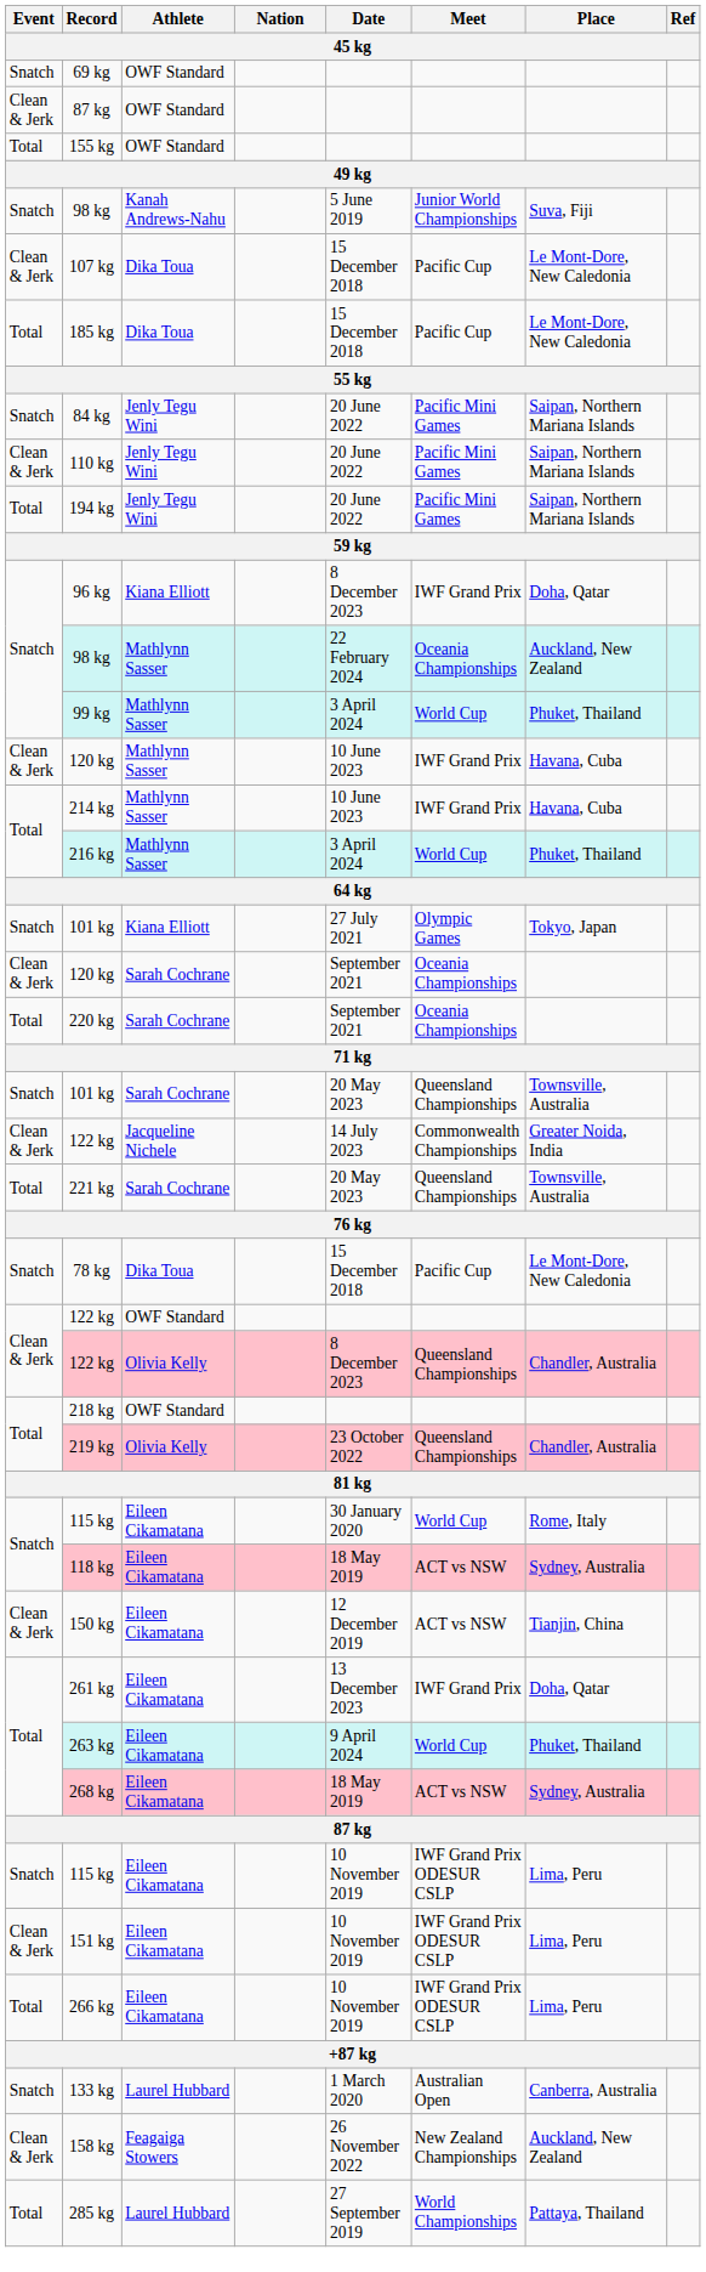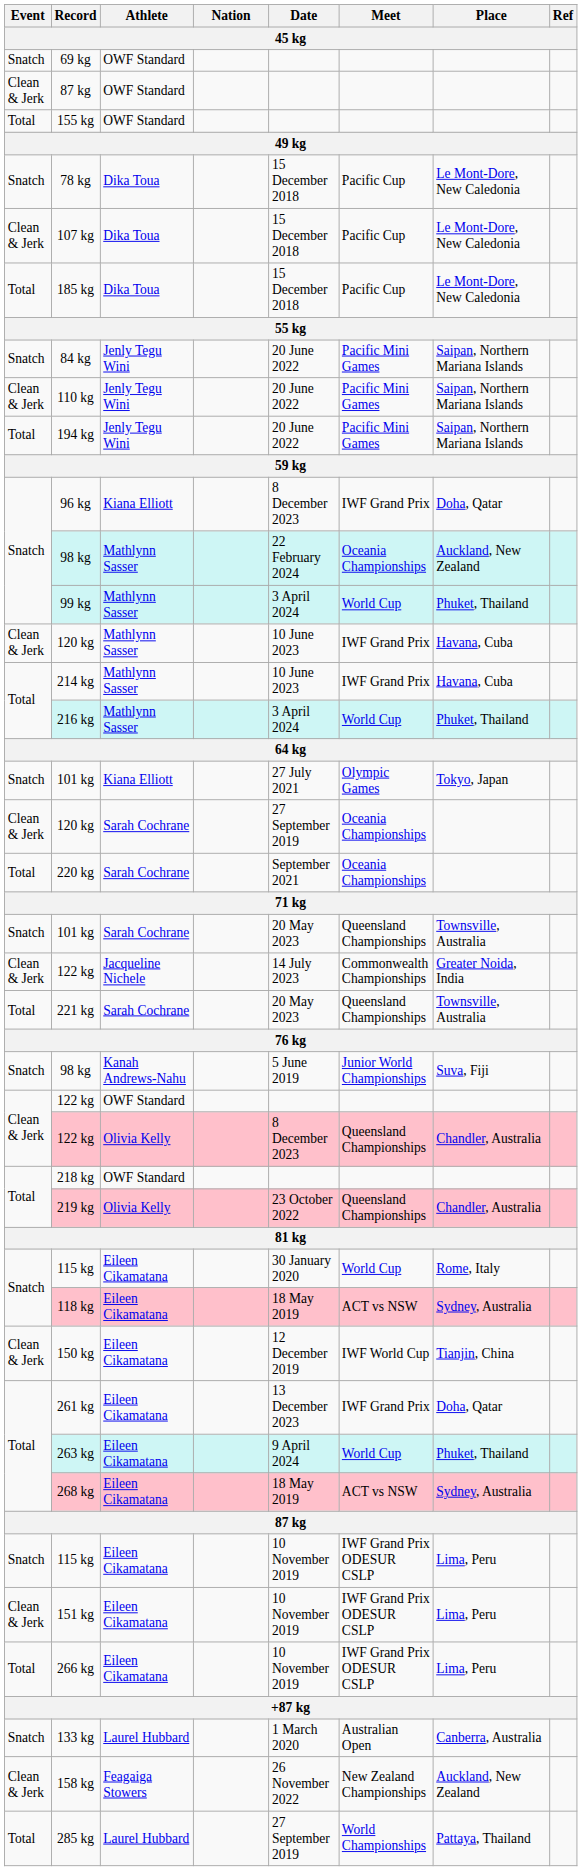 <table class="wikitable" style="font-size:90%;">
 <tr>
 <th width=8%>Event</th>
 <th width=6%>Record</th>
 <th width=16%>Athlete</th>
 <th width=13%>Nation</th>
 <th width=12%>Date</th>
 <th width=16%>Meet</th>
 <th width=20%>Place</th>
 <th width=4%>Ref</th>
 </tr>
 <tr bgcolor="#DDDDDD">
 <th colspan=8>45 kg</th>
 </tr>
 <tr>
 <td>Snatch</td>
 <td align=center>69 kg</td>
 <td>OWF Standard</td>
 <td></td>
 <td></td>
 <td></td>
 <td></td>
 <td></td>
 </tr>
 <tr>
 <td>Clean & Jerk</td>
 <td align=center>87 kg</td>
 <td>OWF Standard</td>
 <td></td>
 <td></td>
 <td></td>
 <td></td>
 <td></td>
 </tr>
 <tr>
 <td>Total</td>
 <td align=center>155 kg</td>
 <td>OWF Standard</td>
 <td></td>
 <td></td>
 <td></td>
 <td></td>
 <td></td>
 </tr>
 <tr bgcolor="#DDDDDD">
 <th colspan=8>49 kg</th>
 </tr>
 <tr>
 <td>Snatch</td>
-<td align=center>98 kg</td>
-<td><a href='#'>Kanah Andrews-Nahu</a></td>
+<td align=center>78 kg</td>
+<td><a href='#'>Dika Toua</a></td>
 <td></td>
-<td>5 June 2019</td>
-<td><a href='#'>Junior World Championships</a></td>
-<td><a href='#'>Suva</a>, Fiji</td>
+<td>15 December 2018</td>
+<td>Pacific Cup</td>
+<td><a href='#'>Le Mont-Dore</a>, New Caledonia</td>
 <td></td>
 </tr>
 <tr>
 <td>Clean & Jerk</td>
 <td align=center>107 kg</td>
 <td><a href='#'>Dika Toua</a></td>
 <td></td>
 <td>15 December 2018</td>
 <td>Pacific Cup</td>
 <td><a href='#'>Le Mont-Dore</a>, New Caledonia</td>
 <td></td>
 </tr>
 <tr>
 <td>Total</td>
 <td align=center>185 kg</td>
 <td><a href='#'>Dika Toua</a></td>
 <td></td>
 <td>15 December 2018</td>
 <td>Pacific Cup</td>
 <td><a href='#'>Le Mont-Dore</a>, New Caledonia</td>
 <td></td>
 </tr>
 <tr bgcolor="#DDDDDD">
 <th colspan=8>55 kg</th>
 </tr>
 <tr>
 <td>Snatch</td>
 <td align=center>84 kg</td>
 <td><a href='#'>Jenly Tegu Wini</a></td>
 <td></td>
 <td>20 June 2022</td>
 <td><a href='#'>Pacific Mini Games</a></td>
 <td><a href='#'>Saipan</a>, Northern Mariana Islands</td>
 <td></td>
 </tr>
 <tr>
 <td>Clean & Jerk</td>
 <td align=center>110 kg</td>
 <td><a href='#'>Jenly Tegu Wini</a></td>
 <td></td>
 <td>20 June 2022</td>
 <td><a href='#'>Pacific Mini Games</a></td>
 <td><a href='#'>Saipan</a>, Northern Mariana Islands</td>
 <td></td>
 </tr>
 <tr>
 <td>Total</td>
 <td align=center>194 kg</td>
 <td><a href='#'>Jenly Tegu Wini</a></td>
 <td></td>
 <td>20 June 2022</td>
 <td><a href='#'>Pacific Mini Games</a></td>
 <td><a href='#'>Saipan</a>, Northern Mariana Islands</td>
 <td></td>
 </tr>
 <tr bgcolor="#DDDDDD">
 <th colspan=8>59 kg</th>
 </tr>
 <tr>
 <td rowspan=3>Snatch</td>
 <td align=center>96 kg</td>
 <td><a href='#'>Kiana Elliott</a></td>
 <td></td>
 <td>8 December 2023</td>
 <td>IWF Grand Prix</td>
 <td><a href='#'>Doha</a>, Qatar</td>
 <td></td>
 </tr>
 <tr bgcolor=#CEF6F5>
 <td align=center>98 kg</td>
 <td><a href='#'>Mathlynn Sasser</a></td>
 <td></td>
 <td>22 February 2024</td>
 <td><a href='#'>Oceania Championships</a></td>
 <td><a href='#'>Auckland</a>, New Zealand</td>
 <td></td>
 </tr>
 <tr bgcolor=#CEF6F5>
 <td align=center>99 kg</td>
 <td><a href='#'>Mathlynn Sasser</a></td>
 <td></td>
 <td>3 April 2024</td>
 <td><a href='#'>World Cup</a></td>
 <td><a href='#'>Phuket</a>, Thailand</td>
 <td></td>
 </tr>
 <tr>
 <td>Clean & Jerk</td>
 <td align=center>120 kg</td>
 <td><a href='#'>Mathlynn Sasser</a></td>
 <td></td>
 <td>10 June 2023</td>
 <td>IWF Grand Prix</td>
 <td><a href='#'>Havana</a>, Cuba</td>
 <td></td>
 </tr>
 <tr>
 <td rowspan=2>Total</td>
 <td align=center>214 kg</td>
 <td><a href='#'>Mathlynn Sasser</a></td>
 <td></td>
 <td>10 June 2023</td>
 <td>IWF Grand Prix</td>
 <td><a href='#'>Havana</a>, Cuba</td>
 <td></td>
 </tr>
 <tr bgcolor=#CEF6F5>
 <td align=center>216 kg</td>
 <td><a href='#'>Mathlynn Sasser</a></td>
 <td></td>
 <td>3 April 2024</td>
 <td><a href='#'>World Cup</a></td>
 <td><a href='#'>Phuket</a>, Thailand</td>
 <td></td>
 </tr>
 <tr bgcolor="#DDDDDD">
 <th colspan=8>64 kg</th>
 </tr>
 <tr>
 <td>Snatch</td>
 <td align=center>101 kg</td>
 <td><a href='#'>Kiana Elliott</a></td>
 <td></td>
 <td>27 July 2021</td>
 <td><a href='#'>Olympic Games</a></td>
 <td><a href='#'>Tokyo</a>, Japan</td>
 <td></td>
 </tr>
 <tr>
 <td>Clean & Jerk</td>
 <td align=center>120 kg</td>
 <td><a href='#'>Sarah Cochrane</a></td>
 <td></td>
-<td>September 2021</td>
+<td>27 September 2019</td>
 <td><a href='#'>Oceania Championships</a></td>
 <td></td>
 <td></td>
 </tr>
 <tr>
 <td>Total</td>
 <td align=center>220 kg</td>
 <td><a href='#'>Sarah Cochrane</a></td>
 <td></td>
 <td>September 2021</td>
 <td><a href='#'>Oceania Championships</a></td>
 <td></td>
 <td></td>
 </tr>
 <tr bgcolor="#DDDDDD">
 <th colspan=8>71 kg</th>
 </tr>
 <tr>
 <td>Snatch</td>
 <td align=center>101 kg</td>
 <td><a href='#'>Sarah Cochrane</a></td>
 <td></td>
 <td>20 May 2023</td>
 <td>Queensland Championships</td>
 <td><a href='#'>Townsville</a>, Australia</td>
 <td></td>
 </tr>
 <tr>
 <td>Clean & Jerk</td>
 <td align=center>122 kg</td>
 <td><a href='#'>Jacqueline Nichele</a></td>
 <td></td>
 <td>14 July 2023</td>
 <td>Commonwealth Championships</td>
 <td><a href='#'>Greater Noida</a>, India</td>
 <td></td>
 </tr>
 <tr>
 <td>Total</td>
 <td align=center>221 kg</td>
 <td><a href='#'>Sarah Cochrane</a></td>
 <td></td>
 <td>20 May 2023</td>
 <td>Queensland Championships</td>
 <td><a href='#'>Townsville</a>, Australia</td>
 <td></td>
 </tr>
 <tr bgcolor="#DDDDDD">
 <th colspan=8>76 kg</th>
 </tr>
 <tr>
 <td>Snatch</td>
-<td align=center>78 kg</td>
-<td><a href='#'>Dika Toua</a></td>
+<td align=center>98 kg</td>
+<td><a href='#'>Kanah Andrews-Nahu</a></td>
 <td></td>
-<td>15 December 2018</td>
-<td>Pacific Cup</td>
-<td><a href='#'>Le Mont-Dore</a>, New Caledonia</td>
+<td>5 June 2019</td>
+<td><a href='#'>Junior World Championships</a></td>
+<td><a href='#'>Suva</a>, Fiji</td>
 <td></td>
 </tr>
 <tr>
 <td rowspan=2>Clean & Jerk</td>
 <td align=center>122 kg</td>
 <td>OWF Standard</td>
 <td></td>
 <td></td>
 <td></td>
 <td></td>
 <td></td>
 </tr>
 <tr style="background:pink">
 <td align=center>122 kg</td>
 <td><a href='#'>Olivia Kelly</a></td>
 <td></td>
 <td>8 December 2023</td>
 <td>Queensland Championships</td>
 <td><a href='#'>Chandler</a>, Australia</td>
 <td></td>
 </tr>
 <tr>
 <td rowspan=2>Total</td>
 <td align=center>218 kg</td>
 <td>OWF Standard</td>
 <td></td>
 <td></td>
 <td></td>
 <td></td>
 <td></td>
 </tr>
 <tr style="background:pink">
 <td align=center>219 kg</td>
 <td><a href='#'>Olivia Kelly</a></td>
 <td></td>
 <td>23 October 2022</td>
 <td>Queensland Championships</td>
 <td><a href='#'>Chandler</a>, Australia</td>
 <td></td>
 </tr>
 <tr bgcolor="#DDDDDD">
 <th colspan=8>81 kg</th>
 </tr>
 <tr>
 <td rowspan=2>Snatch</td>
 <td align=center>115 kg</td>
 <td><a href='#'>Eileen Cikamatana</a></td>
 <td></td>
 <td>30 January 2020</td>
 <td><a href='#'>World Cup</a></td>
 <td><a href='#'>Rome</a>, Italy</td>
 <td></td>
 </tr>
 <tr style="background:pink">
 <td align="center">118 kg</td>
 <td><a href='#'>Eileen Cikamatana</a></td>
 <td></td>
 <td>18 May 2019</td>
 <td>ACT vs NSW</td>
 <td><a href='#'>Sydney</a>, Australia</td>
 <td></td>
 </tr>
 <tr>
 <td>Clean & Jerk</td>
 <td align=center>150 kg</td>
 <td><a href='#'>Eileen Cikamatana</a></td>
 <td></td>
 <td>12 December 2019</td>
-<td>ACT vs NSW</td>
+<td>IWF World Cup</td>
 <td><a href='#'>Tianjin</a>, China</td>
 <td></td>
 </tr>
 <tr>
 <td rowspan=3>Total</td>
 <td align=center>261 kg</td>
 <td><a href='#'>Eileen Cikamatana</a></td>
 <td></td>
 <td>13 December 2023</td>
 <td>IWF Grand Prix</td>
 <td><a href='#'>Doha</a>, Qatar</td>
 <td></td>
 </tr>
 <tr bgcolor=#CEF6F5>
 <td align=center>263 kg</td>
 <td><a href='#'>Eileen Cikamatana</a></td>
 <td></td>
 <td>9 April 2024</td>
 <td><a href='#'>World Cup</a></td>
 <td><a href='#'>Phuket</a>, Thailand</td>
 <td></td>
 </tr>
 <tr style="background:pink">
 <td align="center">268 kg</td>
 <td><a href='#'>Eileen Cikamatana</a></td>
 <td></td>
 <td>18 May 2019</td>
 <td>ACT vs NSW</td>
 <td><a href='#'>Sydney</a>, Australia</td>
 <td></td>
 </tr>
 <tr bgcolor="#DDDDDD">
 <th colspan=8>87 kg</th>
 </tr>
 <tr>
 <td>Snatch</td>
 <td align=center>115 kg</td>
 <td><a href='#'>Eileen Cikamatana</a></td>
 <td></td>
 <td>10 November 2019</td>
 <td>IWF Grand Prix ODESUR CSLP</td>
 <td><a href='#'>Lima</a>, Peru</td>
 <td></td>
 </tr>
 <tr>
 <td>Clean & Jerk</td>
 <td align=center>151 kg</td>
 <td><a href='#'>Eileen Cikamatana</a></td>
 <td></td>
 <td>10 November 2019</td>
 <td>IWF Grand Prix ODESUR CSLP</td>
 <td><a href='#'>Lima</a>, Peru</td>
 <td></td>
 </tr>
 <tr>
 <td>Total</td>
 <td align=center>266 kg</td>
 <td><a href='#'>Eileen Cikamatana</a></td>
 <td></td>
 <td>10 November 2019</td>
 <td>IWF Grand Prix ODESUR CSLP</td>
 <td><a href='#'>Lima</a>, Peru</td>
 <td></td>
 </tr>
 <tr bgcolor="#DDDDDD">
 <th colspan=8>+87 kg</th>
 </tr>
 <tr>
 <td>Snatch</td>
 <td align=center>133 kg</td>
 <td><a href='#'>Laurel Hubbard</a></td>
 <td></td>
 <td>1 March  2020</td>
 <td>Australian Open</td>
 <td><a href='#'>Canberra</a>, Australia</td>
 <td></td>
 </tr>
 <tr>
 <td>Clean & Jerk</td>
 <td align=center>158 kg</td>
 <td><a href='#'>Feagaiga Stowers</a></td>
 <td></td>
 <td>26 November 2022</td>
 <td>New Zealand Championships</td>
 <td><a href='#'>Auckland</a>, New Zealand</td>
 <td></td>
 </tr>
 <tr>
 <td>Total</td>
 <td align=center>285 kg</td>
 <td><a href='#'>Laurel Hubbard</a></td>
 <td></td>
 <td>27 September 2019</td>
 <td><a href='#'>World Championships</a></td>
 <td><a href='#'>Pattaya</a>, Thailand</td>
 <td></td>
 </tr>
 </table>
